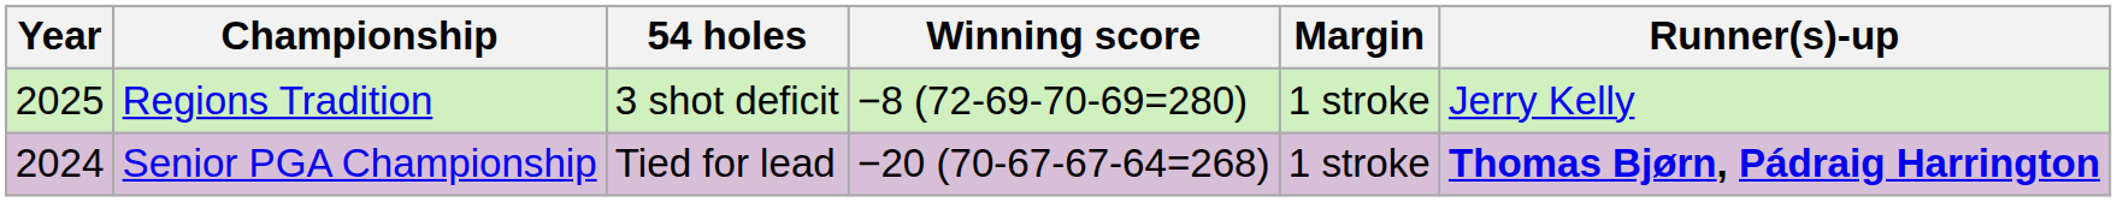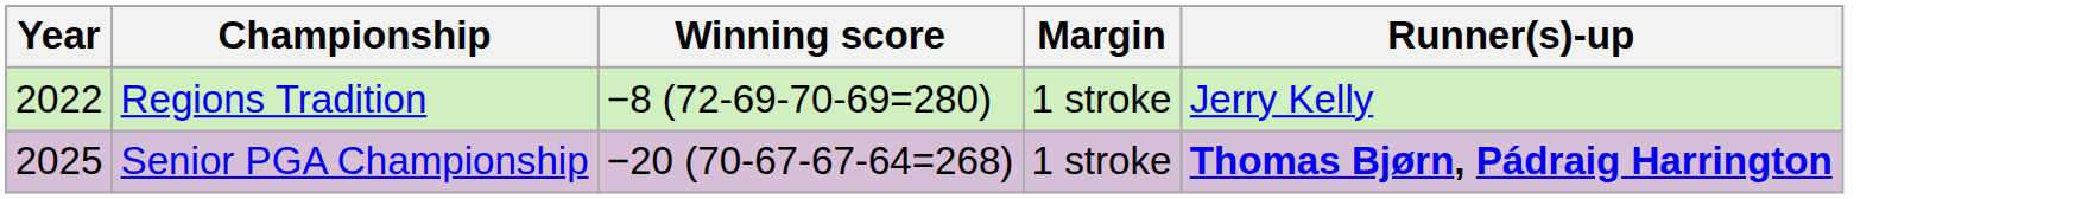 <table class="wikitable">
 <tr>
 <th>Year</th>
 <th>Championship</th>
-<th>54 holes</th>
 <th>Winning score</th>
 <th>Margin</th>
 <th>Runner(s)-up</th>
 </tr>
 <tr style="background:#D0F0C0;">
-<td>2025</td>
+<td>2022</td>
 <td><a href='#'>Regions Tradition</a></td>
-<td>3 shot deficit</td>
 <td>−8 (72-69-70-69=280)</td>
 <td>1 stroke</td>
 <td> <a href='#'>Jerry Kelly</a></td>
 </tr>
 <tr style="background:thistle;">
-<td>2024</td>
+<td>2025</td>
 <td><a href='#'>Senior PGA Championship</a></td>
-<td>Tied for lead</td>
 <td>−20 (70-67-67-64=268)</td>
 <td>1 stroke</td>
 <td><strong> <a href='#'>Thomas Bjørn</a>,  <a href='#'>Pádraig Harrington</a></strong></td>
 </tr>
 </table>
